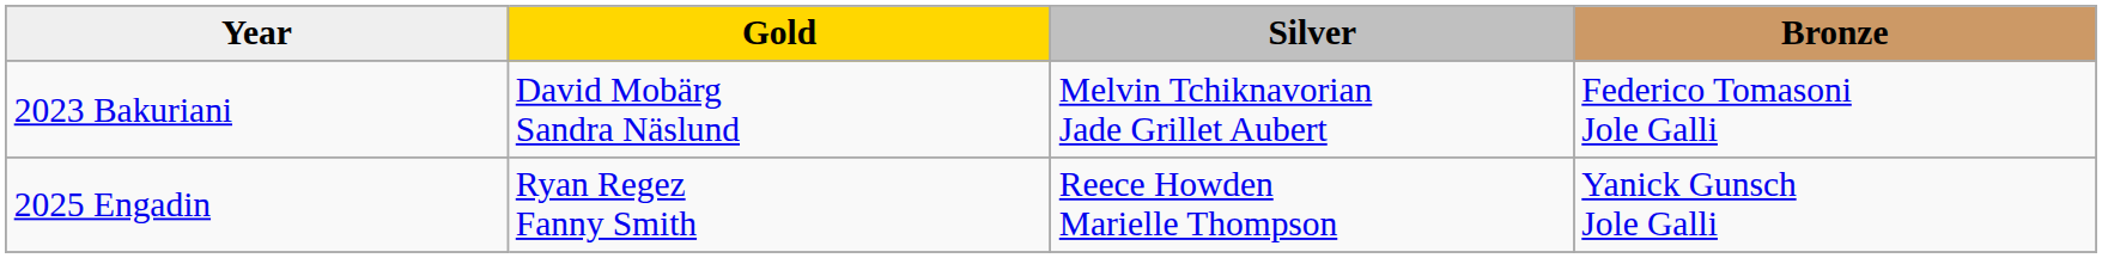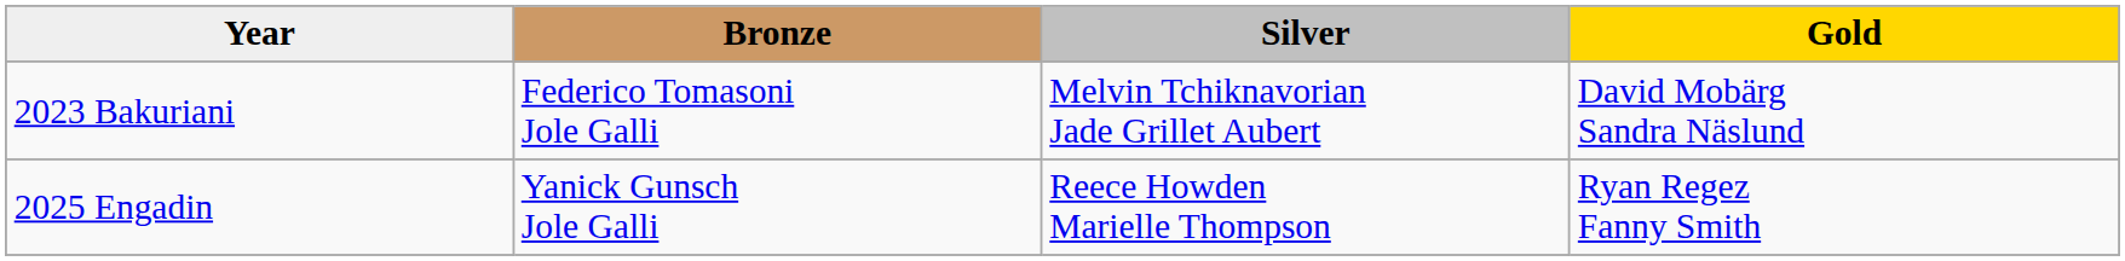 <table class="wikitable sortable" style="width:950px;">
 <tr>
 <th style="width:24%; background:#efefef;">Year</th>
+<th style="width:25%; background:#CC9966">Bronze</th>
+<th style="width:25%; background:silver">Silver</th>
 <th style="width:26%; background:gold">Gold</th>
-<th style="width:25%; background:silver">Silver</th>
-<th style="width:25%; background:#CC9966">Bronze</th>
 </tr>
 <tr>
 <td><a href='#'>2023 Bakuriani</a></td>
+<td><a href='#'>Federico Tomasoni</a><br><a href='#'>Jole Galli</a><br></td>
+<td><a href='#'>Melvin Tchiknavorian</a><br><a href='#'>Jade Grillet Aubert</a><br></td>
 <td><a href='#'>David Mobärg</a><br><a href='#'>Sandra Näslund</a><br></td>
-<td><a href='#'>Melvin Tchiknavorian</a><br><a href='#'>Jade Grillet Aubert</a><br></td>
-<td><a href='#'>Federico Tomasoni</a><br><a href='#'>Jole Galli</a><br></td>
 </tr>
 <tr>
 <td><a href='#'>2025 Engadin</a></td>
+<td><a href='#'>Yanick Gunsch</a><br><a href='#'>Jole Galli</a><br></td>
+<td><a href='#'>Reece Howden</a><br><a href='#'>Marielle Thompson</a><br></td>
 <td><a href='#'>Ryan Regez</a><br><a href='#'>Fanny Smith</a><br></td>
-<td><a href='#'>Reece Howden</a><br><a href='#'>Marielle Thompson</a><br></td>
-<td><a href='#'>Yanick Gunsch</a><br><a href='#'>Jole Galli</a><br></td>
 </tr>
 </table>
